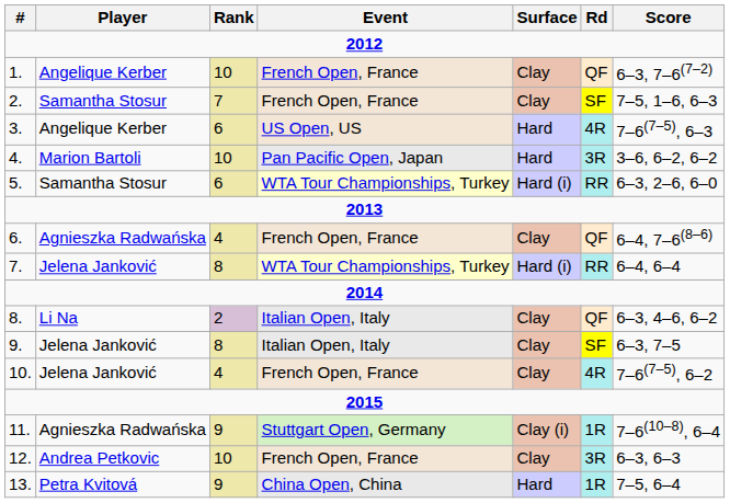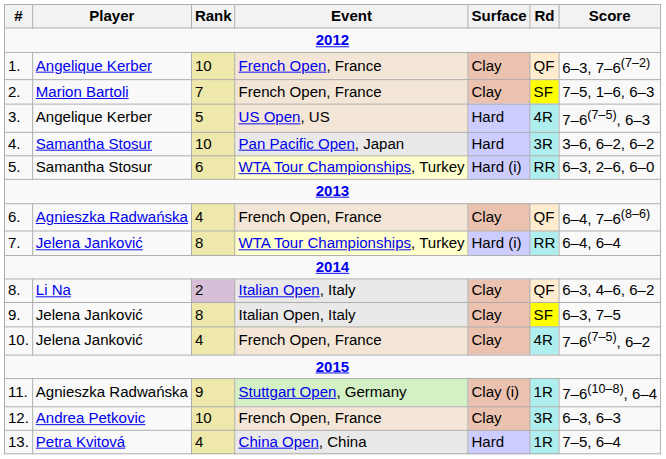 <table class="wikitable sortable">
 <tr>
 <th class="unsortable">#</th>
 <th>Player</th>
 <th>Rank</th>
 <th>Event</th>
 <th>Surface</th>
 <th class="unsortable">Rd</th>
 <th class="unsortable">Score</th>
 </tr>
 <tr>
 <td colspan=7 style=text-align:center><strong><a href='#'>2012</a></strong></td>
 </tr>
 <tr>
 <td>1.</td>
 <td> <a href='#'>Angelique Kerber</a></td>
 <td bgcolor=EEE8AA>10</td>
 <td bgcolor=f3e6d7><a href='#'>French Open</a>, France</td>
 <td bgcolor=EBC2AF>Clay</td>
 <td bgcolor=ffebcd>QF</td>
 <td>6–3, 7–6<sup>(7–2)</sup></td>
 </tr>
 <tr>
 <td>2.</td>
-<td> <a href='#'>Samantha Stosur</a></td>
+<td> <a href='#'>Marion Bartoli</a></td>
 <td bgcolor=EEE8AA>7</td>
 <td bgcolor=f3e6d7>French Open, France</td>
 <td bgcolor=EBC2AF>Clay</td>
 <td bgcolor=yellow>SF</td>
 <td>7–5, 1–6, 6–3</td>
 </tr>
 <tr>
 <td>3.</td>
 <td> Angelique Kerber</td>
-<td bgcolor=EEE8AA>6</td>
+<td bgcolor=EEE8AA>5</td>
 <td bgcolor=f3e6d7><a href='#'>US Open</a>, US</td>
 <td bgcolor=CCCCFF>Hard</td>
 <td bgcolor=afeeee>4R</td>
 <td>7–6<sup>(7–5)</sup>, 6–3</td>
 </tr>
 <tr>
 <td>4.</td>
-<td> <a href='#'>Marion Bartoli</a></td>
+<td> <a href='#'>Samantha Stosur</a></td>
 <td bgcolor=EEE8AA>10</td>
 <td bgcolor=e9e9e9><a href='#'>Pan Pacific Open</a>, Japan</td>
 <td bgcolor=CCCCFF>Hard</td>
 <td bgcolor=afeeee>3R</td>
 <td>3–6, 6–2, 6–2</td>
 </tr>
 <tr>
 <td>5.</td>
 <td> Samantha Stosur</td>
 <td bgcolor=EEE8AA>6</td>
 <td bgcolor=ffffcc><a href='#'>WTA Tour Championships</a>, Turkey</td>
 <td bgcolor=CCCCFF>Hard (i)</td>
 <td bgcolor=afeeee>RR</td>
 <td>6–3, 2–6, 6–0</td>
 </tr>
 <tr>
 <td colspan=7 style=text-align:center><strong><a href='#'>2013</a></strong></td>
 </tr>
 <tr>
 <td>6.</td>
 <td> <a href='#'>Agnieszka Radwańska</a></td>
 <td bgcolor=EEE8AA>4</td>
 <td bgcolor=f3e6d7>French Open, France</td>
 <td bgcolor=EBC2AF>Clay</td>
 <td bgcolor=ffebcd>QF</td>
 <td>6–4, 7–6<sup>(8–6)</sup></td>
 </tr>
 <tr>
 <td>7.</td>
 <td> <a href='#'>Jelena Janković</a></td>
 <td bgcolor=EEE8AA>8</td>
 <td bgcolor=ffffcc><a href='#'>WTA Tour Championships</a>, Turkey</td>
 <td bgcolor=CCCCFF>Hard (i)</td>
 <td bgcolor=afeeee>RR</td>
 <td>6–4, 6–4</td>
 </tr>
 <tr>
 <td colspan=7 style=text-align:center><strong><a href='#'>2014</a></strong></td>
 </tr>
 <tr>
 <td>8.</td>
 <td> <a href='#'>Li Na</a></td>
 <td bgcolor=thistle>2</td>
 <td bgcolor=e9e9e9><a href='#'>Italian Open</a>, Italy</td>
 <td bgcolor=EBC2AF>Clay</td>
 <td bgcolor=ffebcd>QF</td>
 <td>6–3, 4–6, 6–2</td>
 </tr>
 <tr>
 <td>9.</td>
 <td> Jelena Janković</td>
 <td bgcolor=EEE8AA>8</td>
 <td bgcolor=e9e9e9>Italian Open, Italy</td>
 <td bgcolor=EBC2AF>Clay</td>
 <td bgcolor=yellow>SF</td>
 <td>6–3, 7–5</td>
 </tr>
 <tr>
 <td>10.</td>
 <td> Jelena Janković</td>
 <td bgcolor=EEE8AA>4</td>
 <td bgcolor=f3e6d7>French Open, France</td>
 <td bgcolor=EBC2AF>Clay</td>
 <td bgcolor=afeeee>4R</td>
 <td>7–6<sup>(7–5)</sup>, 6–2</td>
 </tr>
 <tr>
 <td colspan=7 style=text-align:center><strong><a href='#'>2015</a></strong></td>
 </tr>
 <tr>
 <td>11.</td>
 <td> Agnieszka Radwańska</td>
 <td bgcolor=EEE8AA>9</td>
 <td bgcolor=d4f1c5><a href='#'>Stuttgart Open</a>, Germany</td>
 <td bgcolor=EBC2AF>Clay (i)</td>
 <td bgcolor=afeeee>1R</td>
 <td>7–6<sup>(10–8)</sup>, 6–4</td>
 </tr>
 <tr>
 <td>12.</td>
 <td> <a href='#'>Andrea Petkovic</a></td>
 <td bgcolor=EEE8AA>10</td>
 <td bgcolor=f3e6d7>French Open, France</td>
 <td bgcolor=EBC2AF>Clay</td>
 <td bgcolor=afeeee>3R</td>
 <td>6–3, 6–3</td>
 </tr>
 <tr>
 <td>13.</td>
 <td> <a href='#'>Petra Kvitová</a></td>
-<td bgcolor=EEE8AA>9</td>
+<td bgcolor=EEE8AA>4</td>
 <td bgcolor=e9e9e9><a href='#'>China Open</a>, China</td>
 <td bgcolor=CCCCFF>Hard</td>
 <td bgcolor=afeeee>1R</td>
 <td>7–5, 6–4</td>
 </tr>
 </table>
